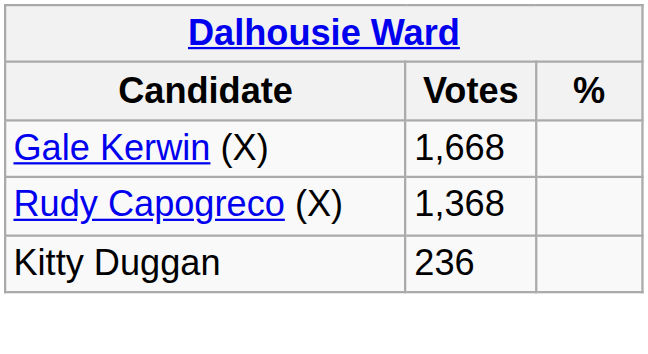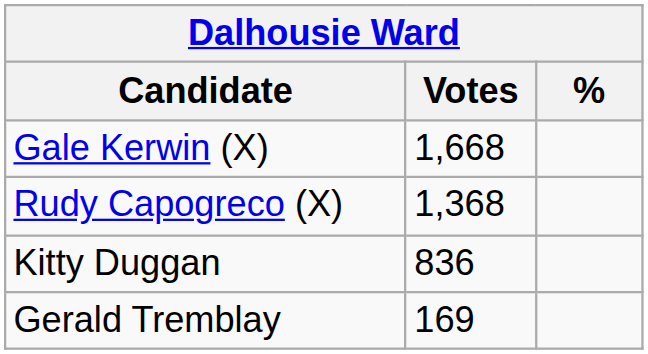 <table class="wikitable">
 <tr>
 <th colspan="3"><a href='#'>Dalhousie Ward</a></th>
 </tr>
 <tr>
 <th style="width: 170px">Candidate</th>
 <th style="width: 50px">Votes</th>
 <th style="width: 40px">%</th>
 </tr>
 <tr>
 <td><a href='#'>Gale Kerwin</a> (X)</td>
 <td>1,668</td>
 <td></td>
 </tr>
 <tr>
 <td><a href='#'>Rudy Capogreco</a> (X)</td>
 <td>1,368</td>
 <td></td>
 </tr>
 <tr>
 <td>Kitty Duggan</td>
-<td>236</td>
+<td>836</td>
+<td></td>
+</tr>
+<tr>
+<td>Gerald Tremblay</td>
+<td>169</td>
 <td></td>
 </tr>
 </table>
